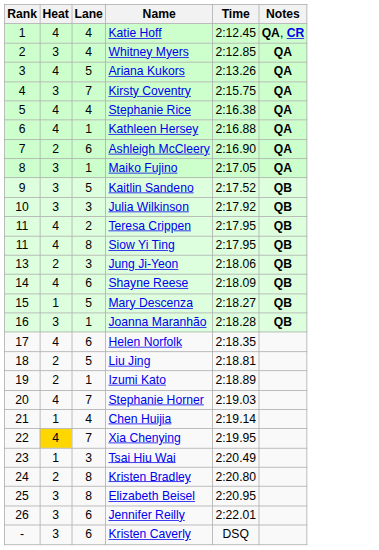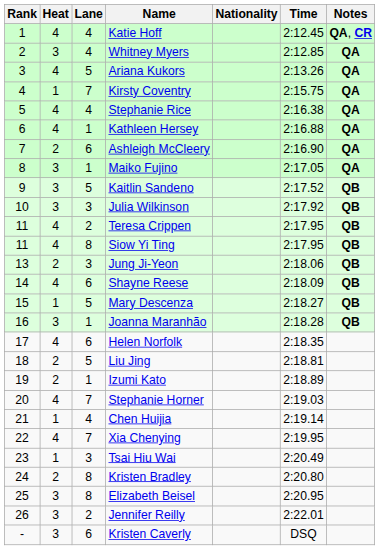 <table class="wikitable sortable" style="text-align:center">
 <tr>
 <th>Rank</th>
 <th>Heat</th>
 <th>Lane</th>
 <th>Name</th>
+<th>Nationality</th>
 <th>Time</th>
 <th>Notes</th>
 </tr>
 <tr bgcolor=ccffcc>
 <td>1</td>
 <td>4</td>
 <td>4</td>
 <td align=left><a href='#'>Katie Hoff</a></td>
+<td align=left></td>
 <td>2:12.45</td>
 <td><strong>QA</strong>, <strong><a href='#'>CR</a></strong></td>
 </tr>
 <tr bgcolor=ccffcc>
 <td>2</td>
 <td>3</td>
 <td>4</td>
 <td align=left><a href='#'>Whitney Myers</a></td>
+<td align=left></td>
 <td>2:12.85</td>
 <td><strong>QA</strong></td>
 </tr>
 <tr bgcolor=ccffcc>
 <td>3</td>
 <td>4</td>
 <td>5</td>
 <td align=left><a href='#'>Ariana Kukors</a></td>
+<td align=left></td>
 <td>2:13.26</td>
 <td><strong>QA</strong></td>
 </tr>
 <tr bgcolor=ccffcc>
 <td>4</td>
-<td>3</td>
+<td>1</td>
 <td>7</td>
 <td align=left><a href='#'>Kirsty Coventry</a></td>
+<td align=left></td>
 <td>2:15.75</td>
 <td><strong>QA</strong></td>
 </tr>
 <tr bgcolor=ccffcc>
 <td>5</td>
 <td>4</td>
 <td>4</td>
 <td align=left><a href='#'>Stephanie Rice</a></td>
+<td align=left></td>
 <td>2:16.38</td>
 <td><strong>QA</strong></td>
 </tr>
 <tr bgcolor=ccffcc>
 <td>6</td>
 <td>4</td>
 <td>1</td>
 <td align=left><a href='#'>Kathleen Hersey</a></td>
+<td align=left></td>
 <td>2:16.88</td>
 <td><strong>QA</strong></td>
 </tr>
 <tr bgcolor=ccffcc>
 <td>7</td>
 <td>2</td>
 <td>6</td>
 <td align=left><a href='#'>Ashleigh McCleery</a></td>
+<td align=left></td>
 <td>2:16.90</td>
 <td><strong>QA</strong></td>
 </tr>
 <tr bgcolor=ccffcc>
 <td>8</td>
 <td>3</td>
 <td>1</td>
 <td align=left><a href='#'>Maiko Fujino</a></td>
+<td align=left></td>
 <td>2:17.05</td>
 <td><strong>QA</strong></td>
 </tr>
 <tr bgcolor=ddffdd>
 <td>9</td>
 <td>3</td>
 <td>5</td>
 <td align=left><a href='#'>Kaitlin Sandeno</a></td>
+<td align=left></td>
 <td>2:17.52</td>
 <td><strong>QB</strong></td>
 </tr>
 <tr bgcolor=ddffdd>
 <td>10</td>
 <td>3</td>
 <td>3</td>
 <td align=left><a href='#'>Julia Wilkinson</a></td>
+<td align=left></td>
 <td>2:17.92</td>
 <td><strong>QB</strong></td>
 </tr>
 <tr bgcolor=ddffdd>
 <td>11</td>
 <td>4</td>
 <td>2</td>
 <td align=left><a href='#'>Teresa Crippen</a></td>
+<td align=left></td>
 <td>2:17.95</td>
 <td><strong>QB</strong></td>
 </tr>
 <tr bgcolor=ddffdd>
 <td>11</td>
 <td>4</td>
 <td>8</td>
 <td align=left><a href='#'>Siow Yi Ting</a></td>
+<td align=left></td>
 <td>2:17.95</td>
 <td><strong>QB</strong></td>
 </tr>
 <tr bgcolor=ddffdd>
 <td>13</td>
 <td>2</td>
 <td>3</td>
 <td align=left><a href='#'>Jung Ji-Yeon</a></td>
+<td align=left></td>
 <td>2:18.06</td>
 <td><strong>QB</strong></td>
 </tr>
 <tr bgcolor=ddffdd>
 <td>14</td>
 <td>4</td>
 <td>6</td>
 <td align=left><a href='#'>Shayne Reese</a></td>
+<td align=left></td>
 <td>2:18.09</td>
 <td><strong>QB</strong></td>
 </tr>
 <tr bgcolor=ddffdd>
 <td>15</td>
 <td>1</td>
 <td>5</td>
 <td align=left><a href='#'>Mary Descenza</a></td>
+<td align=left></td>
 <td>2:18.27</td>
 <td><strong>QB</strong></td>
 </tr>
 <tr bgcolor=ddffdd>
 <td>16</td>
 <td>3</td>
 <td>1</td>
 <td align=left><a href='#'>Joanna Maranhão</a></td>
+<td align=left></td>
 <td>2:18.28</td>
 <td><strong>QB</strong></td>
 </tr>
 <tr>
 <td>17</td>
 <td>4</td>
 <td>6</td>
 <td align=left><a href='#'>Helen Norfolk</a></td>
+<td align=left></td>
 <td>2:18.35</td>
 <td></td>
 </tr>
 <tr>
 <td>18</td>
 <td>2</td>
 <td>5</td>
 <td align=left><a href='#'>Liu Jing</a></td>
+<td align=left></td>
 <td>2:18.81</td>
 <td></td>
 </tr>
 <tr>
 <td>19</td>
 <td>2</td>
 <td>1</td>
 <td align=left><a href='#'>Izumi Kato</a></td>
+<td align=left></td>
 <td>2:18.89</td>
 <td></td>
 </tr>
 <tr>
 <td>20</td>
 <td>4</td>
 <td>7</td>
 <td align=left><a href='#'>Stephanie Horner</a></td>
+<td align=left></td>
 <td>2:19.03</td>
 <td></td>
 </tr>
 <tr>
 <td>21</td>
 <td>1</td>
 <td>4</td>
 <td align=left><a href='#'>Chen Huijia</a></td>
+<td align=left></td>
 <td>2:19.14</td>
 <td></td>
 </tr>
 <tr>
 <td>22</td>
-<td style="background: gold;">4</td>
+<td>4</td>
 <td>7</td>
 <td align=left><a href='#'>Xia Chenying</a></td>
+<td align=left></td>
 <td>2:19.95</td>
 <td></td>
 </tr>
 <tr>
 <td>23</td>
 <td>1</td>
 <td>3</td>
 <td align=left><a href='#'>Tsai Hiu Wai</a></td>
+<td align=left></td>
 <td>2:20.49</td>
 <td></td>
 </tr>
 <tr>
 <td>24</td>
 <td>2</td>
 <td>8</td>
 <td align=left><a href='#'>Kristen Bradley</a></td>
+<td align=left></td>
 <td>2:20.80</td>
 <td></td>
 </tr>
 <tr>
 <td>25</td>
 <td>3</td>
 <td>8</td>
 <td align=left><a href='#'>Elizabeth Beisel</a></td>
+<td align=left></td>
 <td>2:20.95</td>
 <td></td>
 </tr>
 <tr>
 <td>26</td>
 <td>3</td>
-<td>6</td>
+<td>2</td>
 <td align=left><a href='#'>Jennifer Reilly</a></td>
+<td align=left></td>
 <td>2:22.01</td>
 <td></td>
 </tr>
 <tr>
 <td>-</td>
 <td>3</td>
 <td>6</td>
 <td align=left><a href='#'>Kristen Caverly</a></td>
+<td align=left></td>
 <td>DSQ</td>
 <td></td>
 </tr>
 </table>
